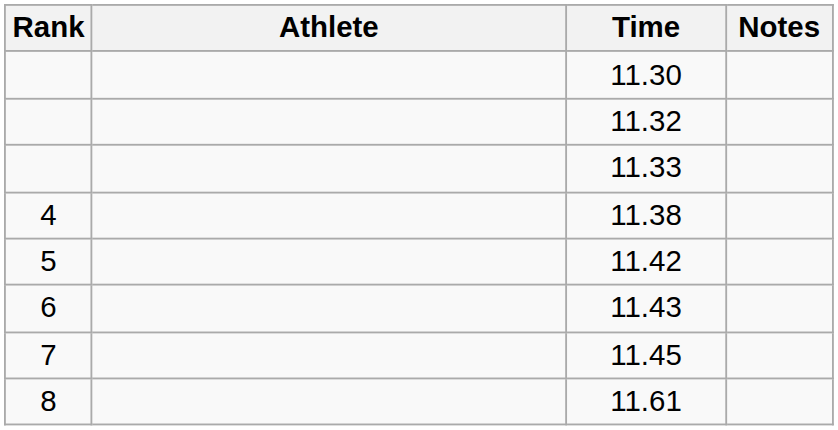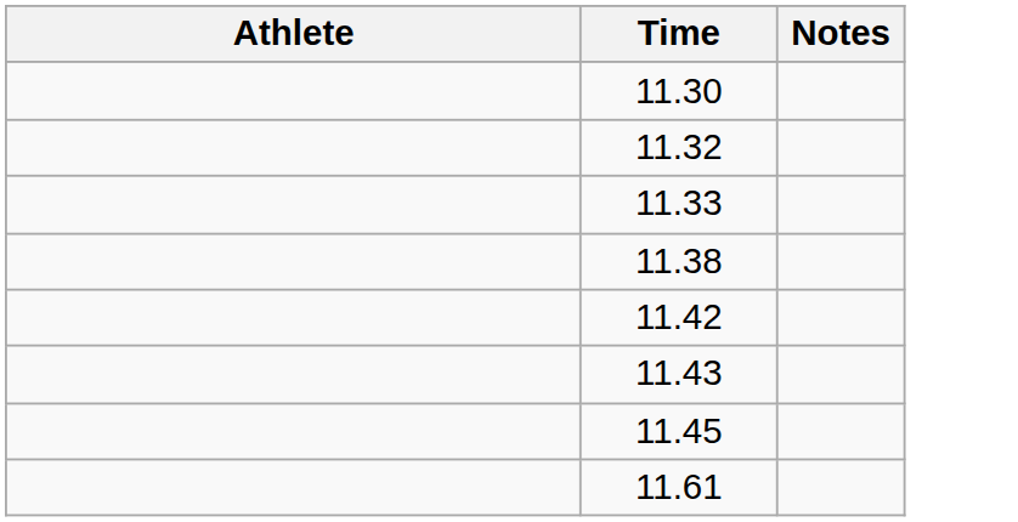 <table class="wikitable" style="text-align:center">
 <tr>
-<th width=40>Rank</th>
 <th width=250>Athlete</th>
 <th width=80>Time</th>
 <th width=50>Notes</th>
 </tr>
 <tr>
-<td></td>
 <td align=left></td>
 <td>11.30</td>
 <td></td>
 </tr>
 <tr>
-<td></td>
 <td align=left></td>
 <td>11.32</td>
 <td></td>
 </tr>
 <tr>
-<td></td>
 <td align=left></td>
 <td>11.33</td>
 <td></td>
 </tr>
 <tr>
-<td>4</td>
 <td align=left></td>
 <td>11.38</td>
 <td></td>
 </tr>
 <tr>
-<td>5</td>
 <td align=left></td>
 <td>11.42</td>
 <td></td>
 </tr>
 <tr>
-<td>6</td>
 <td align=left></td>
 <td>11.43</td>
 <td></td>
 </tr>
 <tr>
-<td>7</td>
 <td align=left></td>
 <td>11.45</td>
 <td></td>
 </tr>
 <tr>
-<td>8</td>
 <td align=left></td>
 <td>11.61</td>
 <td></td>
 </tr>
 </table>
